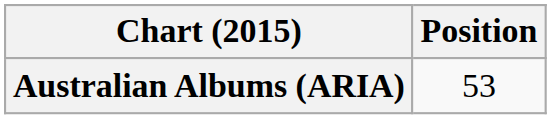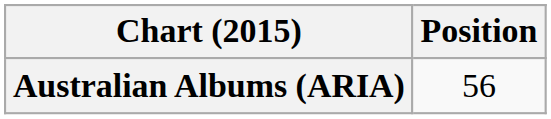 <table class="wikitable plainrowheaders" style="text-align:center">
 <tr>
 <th scope="col">Chart (2015)</th>
 <th scope="col">Position</th>
 </tr>
 <tr>
 <th scope="row">Australian Albums (ARIA)</th>
-<td>53</td>
+<td>56</td>
 </tr>
 </table>
